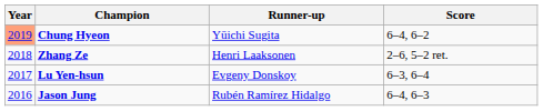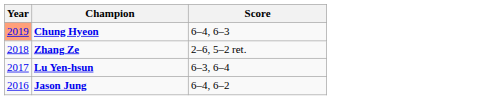 <table class="wikitable" style="font-size:90%">
 <tr>
 <th>Year</th>
 <th width="200">Champion</th>
-<th width="200">Runner-up</th>
 <th width="175">Score</th>
 </tr>
 <tr>
 <td style="background: lightsalmon;"><a href='#'>2019</a></td>
 <td> <strong><a href='#'>Chung Hyeon</a></strong></td>
-<td> <a href='#'>Yūichi Sugita</a></td>
-<td>6–4, 6–2</td>
+<td>6–4, 6–3</td>
 </tr>
 <tr>
 <td><a href='#'>2018</a></td>
 <td> <strong><a href='#'>Zhang Ze</a></strong></td>
-<td> <a href='#'>Henri Laaksonen</a></td>
 <td>2–6, 5–2 ret.</td>
 </tr>
 <tr>
 <td><a href='#'>2017</a></td>
 <td> <strong><a href='#'>Lu Yen-hsun</a></strong></td>
-<td> <a href='#'>Evgeny Donskoy</a></td>
 <td>6–3, 6–4</td>
 </tr>
 <tr>
 <td><a href='#'>2016</a></td>
 <td> <strong><a href='#'>Jason Jung</a></strong></td>
-<td> <a href='#'>Rubén Ramírez Hidalgo</a></td>
-<td>6–4, 6–3</td>
+<td>6–4, 6–2</td>
 </tr>
 </table>
